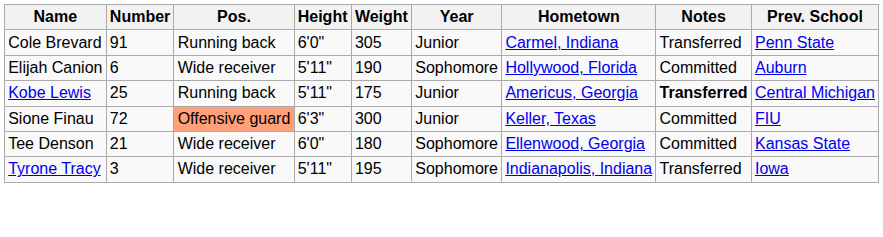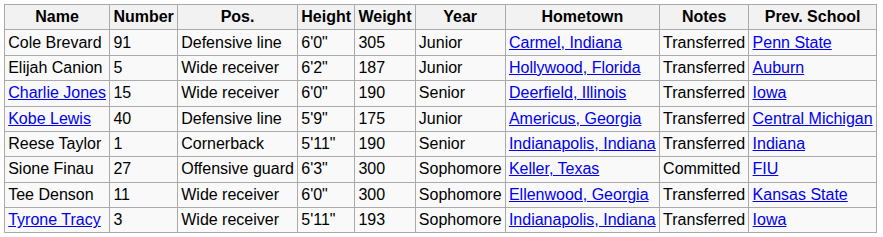 <table class="wikitable sortable">
 <tr>
 <th>Name</th>
 <th>Number</th>
 <th>Pos.</th>
 <th>Height</th>
 <th>Weight</th>
 <th>Year</th>
 <th>Hometown</th>
 <th>Notes</th>
 <th>Prev. School</th>
 </tr>
 <tr>
 <td>Cole Brevard</td>
 <td>91</td>
-<td>Running back</td>
+<td>Defensive line</td>
 <td>6'0"</td>
 <td>305</td>
 <td>Junior</td>
 <td><a href='#'>Carmel, Indiana</a></td>
 <td>Transferred</td>
 <td><a href='#'>Penn State</a></td>
 </tr>
 <tr>
 <td>Elijah Canion</td>
-<td>6</td>
+<td>5</td>
 <td>Wide receiver</td>
-<td>5'11"</td>
-<td>190</td>
-<td>Sophomore</td>
+<td>6'2"</td>
+<td>187</td>
+<td>Junior</td>
 <td><a href='#'>Hollywood, Florida</a></td>
-<td>Committed</td>
+<td>Transferred</td>
 <td><a href='#'>Auburn</a></td>
 </tr>
 <tr>
+<td><a href='#'>Charlie Jones</a></td>
+<td>15</td>
+<td>Wide receiver</td>
+<td>6'0"</td>
+<td>190</td>
+<td>Senior</td>
+<td><a href='#'>Deerfield, Illinois</a></td>
+<td>Transferred</td>
+<td><a href='#'>Iowa</a></td>
+</tr>
+<tr>
 <td><a href='#'>Kobe Lewis</a></td>
-<td>25</td>
-<td>Running back</td>
-<td>5'11"</td>
+<td>40</td>
+<td>Defensive line</td>
+<td>5'9"</td>
 <td>175</td>
 <td>Junior</td>
 <td><a href='#'>Americus, Georgia</a></td>
-<td><strong>Transferred</strong></td>
+<td>Transferred</td>
 <td><a href='#'>Central Michigan</a></td>
 </tr>
 <tr>
+<td>Reese Taylor</td>
+<td>1</td>
+<td>Cornerback</td>
+<td>5'11"</td>
+<td>190</td>
+<td>Senior</td>
+<td><a href='#'>Indianapolis, Indiana</a></td>
+<td>Transferred</td>
+<td><a href='#'>Indiana</a></td>
+</tr>
+<tr>
 <td>Sione Finau</td>
-<td>72</td>
-<td style="background: lightsalmon;">Offensive guard</td>
+<td>27</td>
+<td>Offensive guard</td>
 <td>6'3"</td>
 <td>300</td>
-<td>Junior</td>
+<td>Sophomore</td>
 <td><a href='#'>Keller, Texas</a></td>
 <td>Committed</td>
 <td><a href='#'>FIU</a></td>
 </tr>
 <tr>
 <td>Tee Denson</td>
-<td>21</td>
+<td>11</td>
 <td>Wide receiver</td>
 <td>6'0"</td>
-<td>180</td>
+<td>300</td>
 <td>Sophomore</td>
 <td><a href='#'>Ellenwood, Georgia</a></td>
-<td>Committed</td>
+<td>Transferred</td>
 <td><a href='#'>Kansas State</a></td>
 </tr>
 <tr>
 <td><a href='#'>Tyrone Tracy</a></td>
 <td>3</td>
 <td>Wide receiver</td>
 <td>5'11"</td>
-<td>195</td>
+<td>193</td>
 <td>Sophomore</td>
 <td><a href='#'>Indianapolis, Indiana</a></td>
 <td>Transferred</td>
 <td><a href='#'>Iowa</a></td>
 </tr>
 </table>
